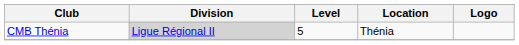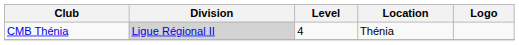 <table class="wikitable sortable" width=75% style="font-size:90%">
 <tr>
 <th>Club</th>
 <th>Division</th>
 <th>Level</th>
 <th>Location</th>
 <th>Logo</th>
 </tr>
 <tr>
 <td><a href='#'>CMB Thénia</a></td>
 <td style="background: lightgrey;"><a href='#'>Ligue Régional II</a></td>
-<td>5</td>
+<td>4</td>
 <td>Thénia</td>
 <td></td>
 </tr>
 <tr>
 </tr>
 </table>
